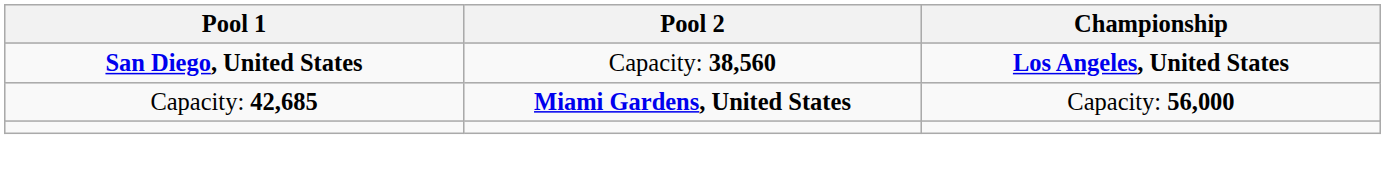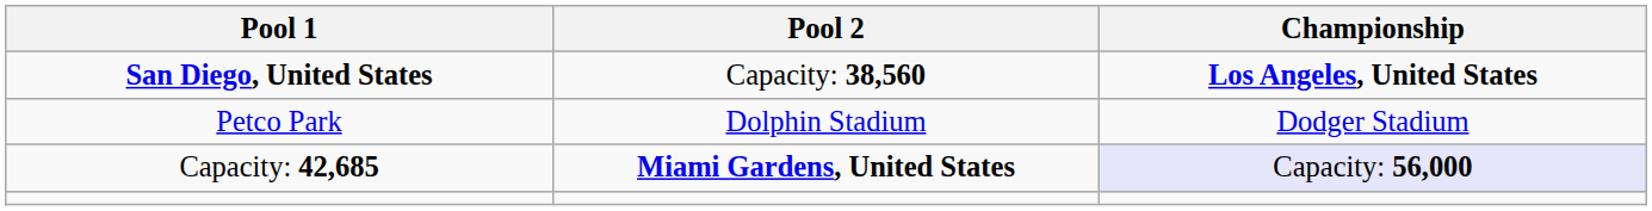 <table class="wikitable" style="text-align:center" width=900>
 <tr>
 <th width=33%>Pool 1</th>
 <th width=33%>Pool 2</th>
 <th width=33%>Championship</th>
 </tr>
 <tr>
 <td> <strong><a href='#'>San Diego</a>, United States</strong></td>
 <td>Capacity: <strong>38,560</strong></td>
 <td> <strong><a href='#'>Los Angeles</a>, United States</strong></td>
 </tr>
 <tr>
+<td><a href='#'>Petco Park</a></td>
+<td><a href='#'>Dolphin Stadium</a></td>
+<td><a href='#'>Dodger Stadium</a></td>
+</tr>
+<tr>
 <td>Capacity: <strong>42,685</strong></td>
 <td> <strong><a href='#'>Miami Gardens</a>, United States</strong></td>
-<td>Capacity: <strong>56,000</strong></td>
+<td style="background: lavender;">Capacity: <strong>56,000</strong></td>
 </tr>
 <tr>
 <td></td>
 <td></td>
 <td></td>
 </tr>
 </table>
